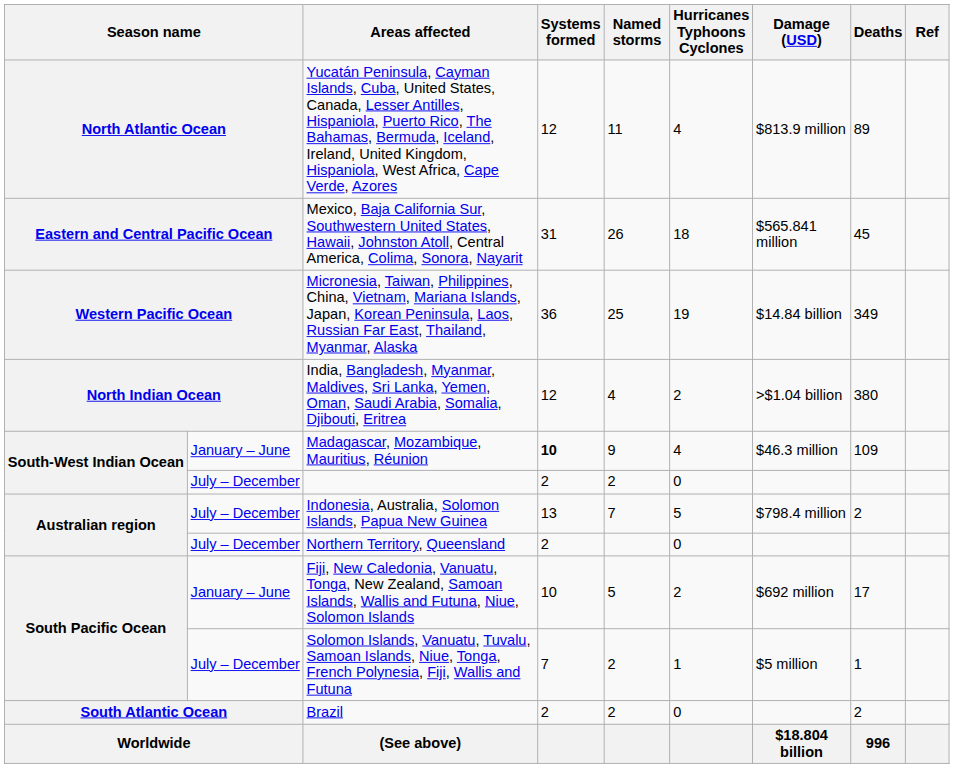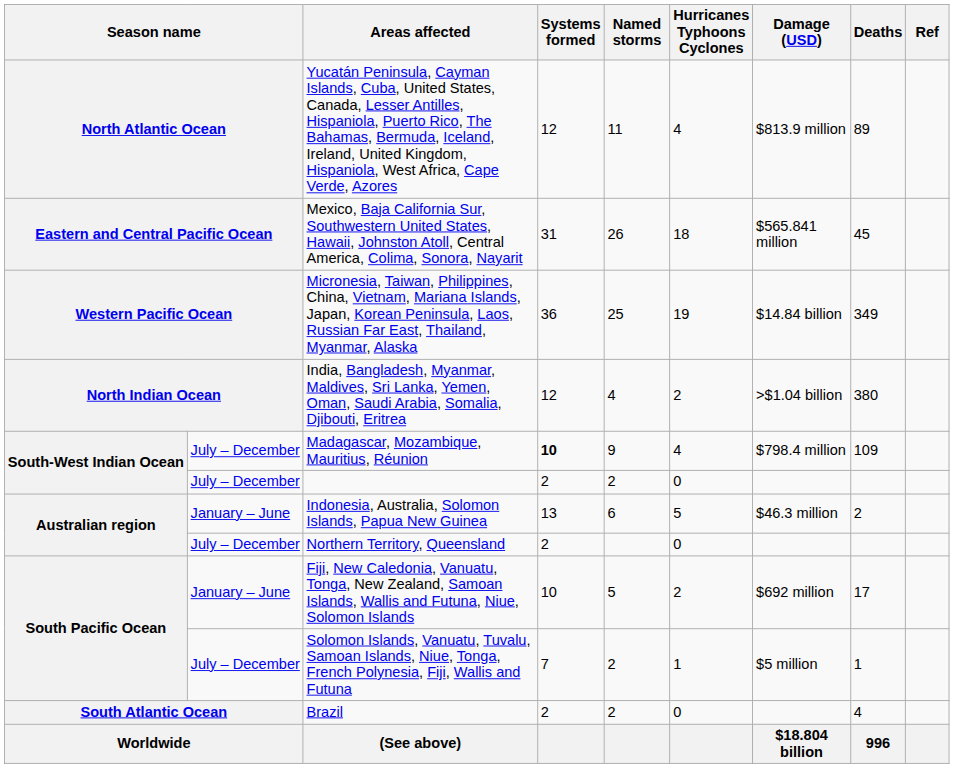 <table class="wikitable sortable">
 <tr>
 <th colspan=2><strong>Season name</strong></th>
 <th width="250"><strong>Areas affected</strong></th>
 <th width="65"><strong>Systems formed</strong></th>
 <th width="65"><strong>Named storms</strong></th>
 <th width="65"><strong>Hurricanes<br>Typhoons<br>Cyclones</strong></th>
 <th width="100"><strong>Damage<br>(<a href='#'>USD</a>)</strong></th>
 <th width="50"><strong>Deaths</strong></th>
 <th width="40"><strong>Ref</strong></th>
 </tr>
 <tr>
 <th colspan=2><a href='#'>North Atlantic Ocean</a></th>
 <td><a href='#'>Yucatán Peninsula</a>, <a href='#'>Cayman Islands</a>, <a href='#'>Cuba</a>, United States, Canada, <a href='#'>Lesser Antilles</a>, <a href='#'>Hispaniola</a>, <a href='#'>Puerto Rico</a>, <a href='#'>The Bahamas</a>, <a href='#'>Bermuda</a>, <a href='#'>Iceland</a>, Ireland, United Kingdom, <a href='#'>Hispaniola</a>, West Africa, <a href='#'>Cape Verde</a>, <a href='#'>Azores</a></td>
 <td>12</td>
 <td>11</td>
 <td>4</td>
 <td>$813.9 million</td>
 <td>89</td>
 <td></td>
 </tr>
 <tr>
 <th colspan=2><a href='#'>Eastern and Central Pacific Ocean</a></th>
 <td>Mexico, <a href='#'>Baja California Sur</a>, <a href='#'>Southwestern United States</a>, <a href='#'>Hawaii</a>, <a href='#'>Johnston Atoll</a>, Central America, <a href='#'>Colima</a>, <a href='#'>Sonora</a>, <a href='#'>Nayarit</a></td>
 <td>31</td>
 <td>26</td>
 <td>18</td>
 <td>$565.841 million</td>
 <td>45</td>
 <td></td>
 </tr>
 <tr>
 <th colspan=2><a href='#'>Western Pacific Ocean</a></th>
 <td><a href='#'>Micronesia</a>, <a href='#'>Taiwan</a>, <a href='#'>Philippines</a>, China, <a href='#'>Vietnam</a>, <a href='#'>Mariana Islands</a>, Japan, <a href='#'>Korean Peninsula</a>, <a href='#'>Laos</a>, <a href='#'>Russian Far East</a>, <a href='#'>Thailand</a>, <a href='#'>Myanmar</a>, <a href='#'>Alaska</a></td>
 <td>36</td>
 <td>25</td>
 <td>19</td>
 <td>$14.84 billion  </td>
 <td>349</td>
 <td></td>
 </tr>
 <tr>
 <th colspan=2><a href='#'>North Indian Ocean</a></th>
 <td>India, <a href='#'>Bangladesh</a>, <a href='#'>Myanmar</a>, <a href='#'>Maldives</a>, <a href='#'>Sri Lanka</a>, <a href='#'>Yemen</a>, <a href='#'>Oman</a>, <a href='#'>Saudi Arabia</a>, <a href='#'>Somalia</a>, <a href='#'>Djibouti</a>, <a href='#'>Eritrea</a></td>
 <td>12</td>
 <td>4</td>
 <td>2</td>
 <td>>$1.04 billion </td>
 <td>380</td>
 <td></td>
 </tr>
 <tr>
 <th rowspan=2>South-West Indian Ocean</th>
-<td><a href='#'>January – June</a></td>
+<td><a href='#'>July – December</a></td>
 <td><a href='#'>Madagascar</a>, <a href='#'>Mozambique</a>, <a href='#'>Mauritius</a>, <a href='#'>Réunion</a></td>
 <td><strong>10</strong></td>
 <td>9</td>
 <td>4</td>
-<td>$46.3 million</td>
+<td>$798.4 million</td>
 <td>109</td>
 <td></td>
 </tr>
 <tr>
 <td><a href='#'>July – December</a></td>
 <td></td>
 <td>2</td>
 <td>2</td>
 <td>0</td>
 <td></td>
 <td></td>
 <td></td>
 </tr>
 <tr>
 <th rowspan=2>Australian region</th>
-<td><a href='#'>July – December</a></td>
+<td><a href='#'>January – June</a></td>
 <td><a href='#'>Indonesia</a>, Australia, <a href='#'>Solomon Islands</a>, <a href='#'>Papua New Guinea</a></td>
 <td>13</td>
-<td>7</td>
+<td>6</td>
 <td>5</td>
-<td>$798.4 million</td>
+<td>$46.3 million</td>
 <td>2</td>
 <td></td>
 </tr>
 <tr>
 <td><a href='#'>July – December</a></td>
 <td><a href='#'>Northern Territory</a>, <a href='#'>Queensland</a></td>
 <td>2</td>
 <td></td>
 <td>0</td>
 <td></td>
 <td></td>
 <td></td>
 </tr>
 <tr>
 <th rowspan=2>South Pacific Ocean</th>
 <td><a href='#'>January – June</a></td>
 <td><a href='#'>Fiji</a>, <a href='#'>New Caledonia</a>, <a href='#'>Vanuatu</a>, <a href='#'>Tonga</a>, New Zealand, <a href='#'>Samoan Islands</a>, <a href='#'>Wallis and Futuna</a>, <a href='#'>Niue</a>, <a href='#'>Solomon Islands</a></td>
 <td>10</td>
 <td>5</td>
 <td>2</td>
 <td>$692 million</td>
 <td>17</td>
 <td></td>
 </tr>
 <tr>
 <td><a href='#'>July – December</a></td>
 <td><a href='#'>Solomon Islands</a>, <a href='#'>Vanuatu</a>, <a href='#'>Tuvalu</a>, <a href='#'>Samoan Islands</a>, <a href='#'>Niue</a>, <a href='#'>Tonga</a>, <a href='#'>French Polynesia</a>, <a href='#'>Fiji</a>, <a href='#'>Wallis and Futuna</a></td>
 <td>7</td>
 <td>2</td>
 <td>1</td>
 <td>$5 million</td>
 <td>1</td>
 <td></td>
 </tr>
 <tr>
 <th colspan=2><a href='#'>South Atlantic Ocean</a></th>
 <td><a href='#'>Brazil</a></td>
 <td>2</td>
 <td>2</td>
 <td>0</td>
 <td></td>
-<td>2</td>
+<td>4</td>
 <td></td>
 </tr>
 <tr>
 <th colspan=2>Worldwide</th>
 <th>(See above)</th>
 <th> </th>
 <th> </th>
 <th> </th>
 <th>$18.804 billion</th>
 <th>996</th>
 <th></th>
 </tr>
 </table>
